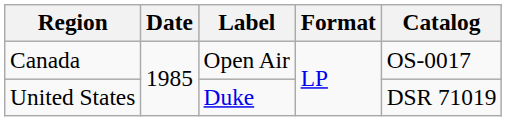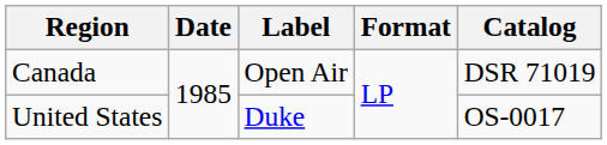 <table class="wikitable">
 <tr>
 <th>Region</th>
 <th>Date</th>
 <th>Label</th>
 <th>Format</th>
 <th>Catalog</th>
 </tr>
 <tr>
 <td>Canada</td>
 <td rowspan="2">1985</td>
 <td>Open Air</td>
 <td rowspan="2"><a href='#'>LP</a></td>
-<td>OS-0017</td>
+<td>DSR 71019</td>
 </tr>
 <tr>
 <td>United States</td>
 <td><a href='#'>Duke</a></td>
-<td>DSR 71019</td>
+<td>OS-0017</td>
 </tr>
 </table>
